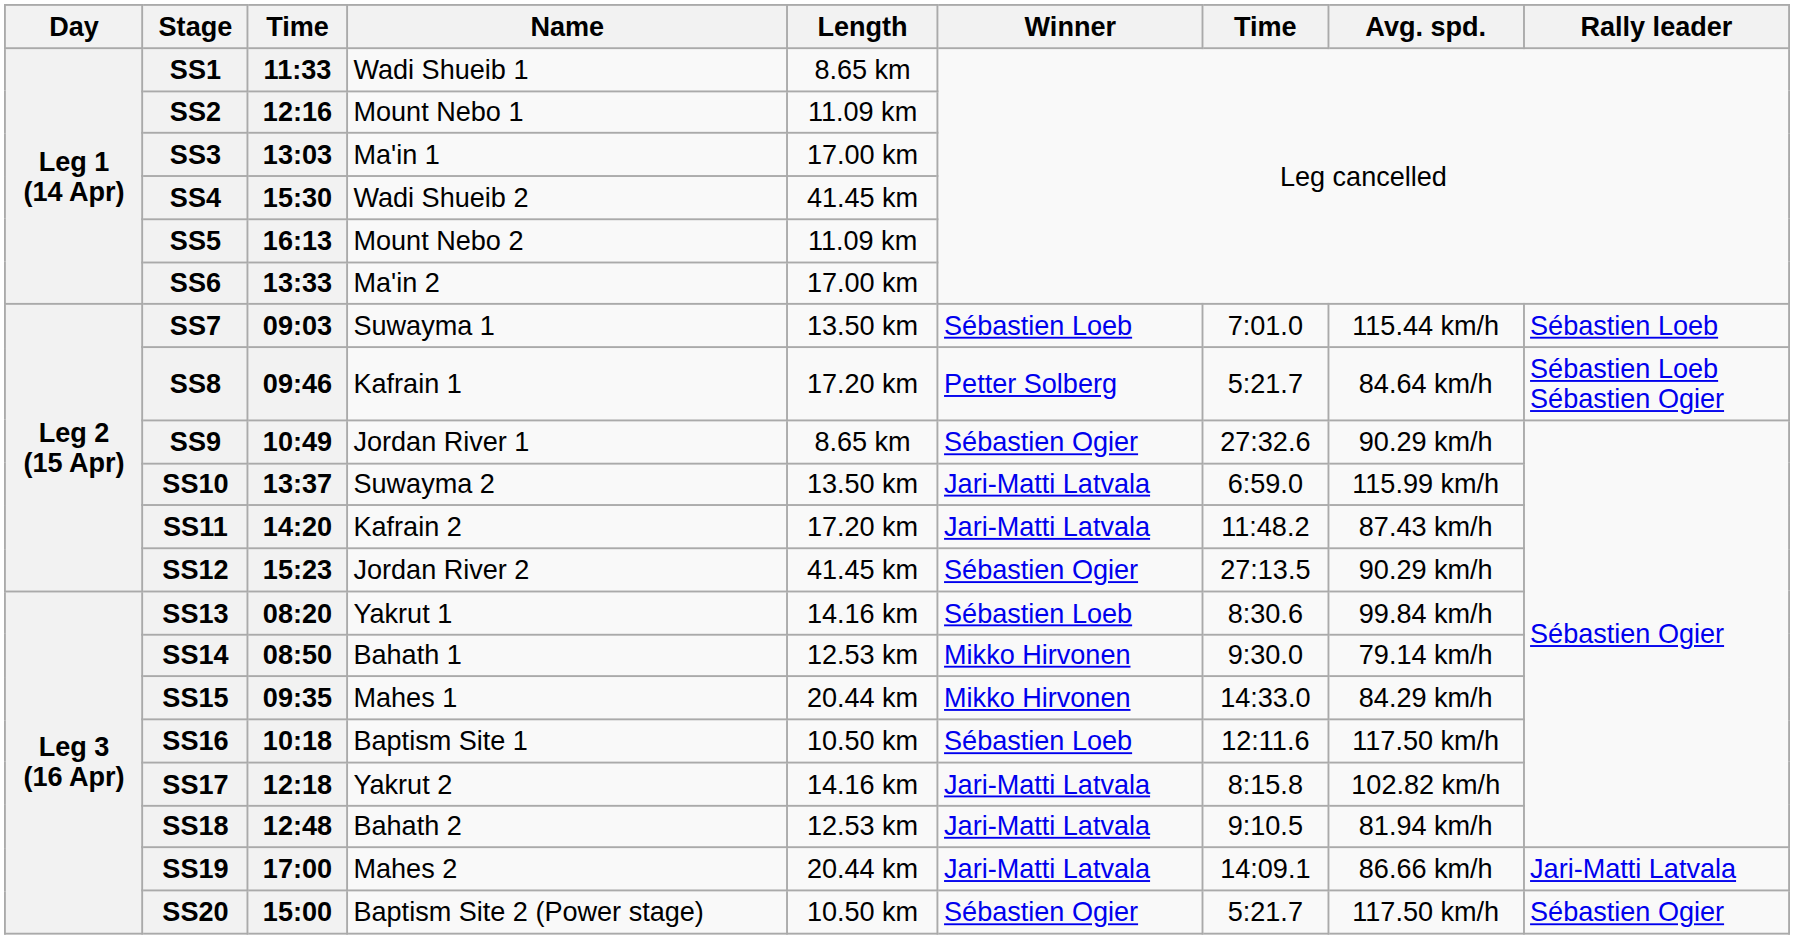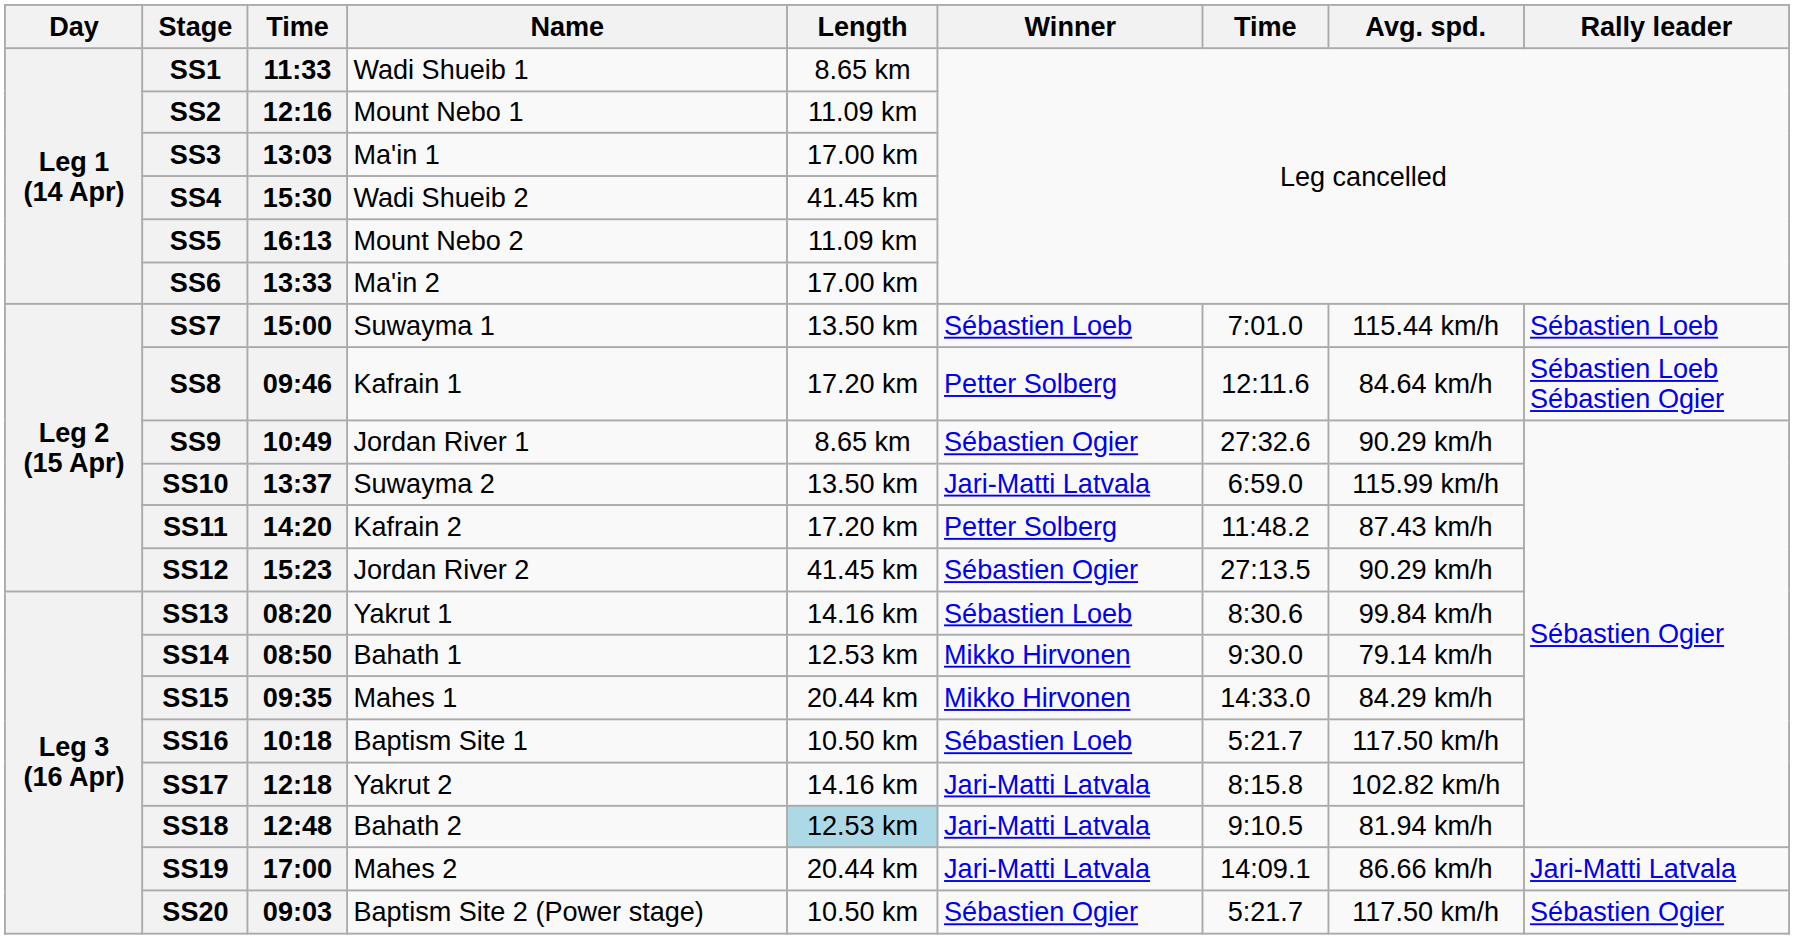 <table class="wikitable" width=100% style="text-align: center; font-size: 90%; max-width: 950px;">
 <tr>
 <th>Day</th>
 <th>Stage</th>
 <th>Time</th>
 <th>Name</th>
 <th>Length</th>
 <th>Winner</th>
 <th>Time</th>
 <th>Avg. spd.</th>
 <th>Rally leader</th>
 </tr>
 <tr>
 <th rowspan=6>Leg 1<br>(14 Apr)</th>
 <th>SS1</th>
 <th>11:33</th>
 <td align=left>Wadi Shueib 1</td>
 <td>8.65 km</td>
 <td align=center colspan=4 rowspan=6>Leg cancelled</td>
 </tr>
 <tr>
 <th>SS2</th>
 <th>12:16</th>
 <td align=left>Mount Nebo 1</td>
 <td>11.09 km</td>
 </tr>
 <tr>
 <th>SS3</th>
 <th>13:03</th>
 <td align=left>Ma'in 1</td>
 <td>17.00 km</td>
 </tr>
 <tr>
 <th>SS4</th>
 <th>15:30</th>
 <td align=left>Wadi Shueib 2</td>
 <td>41.45 km</td>
 </tr>
 <tr>
 <th>SS5</th>
 <th>16:13</th>
 <td align=left>Mount Nebo 2</td>
 <td>11.09 km</td>
 </tr>
 <tr>
 <th>SS6</th>
 <th>13:33</th>
 <td align=left>Ma'in 2</td>
 <td>17.00 km</td>
 </tr>
 <tr>
 <th rowspan=6>Leg 2<br>(15 Apr)</th>
 <th>SS7</th>
-<th>09:03</th>
+<th>15:00</th>
 <td align=left>Suwayma 1</td>
 <td>13.50 km</td>
 <td align=left> <a href='#'>Sébastien Loeb</a></td>
 <td>7:01.0</td>
 <td>115.44 km/h</td>
 <td align=left> <a href='#'>Sébastien Loeb</a></td>
 </tr>
 <tr>
 <th>SS8</th>
 <th>09:46</th>
 <td align=left>Kafrain 1</td>
 <td>17.20 km</td>
 <td align=left> <a href='#'>Petter Solberg</a></td>
-<td>5:21.7</td>
+<td>12:11.6</td>
 <td>84.64 km/h</td>
 <td align=left> <a href='#'>Sébastien Loeb</a><br> <a href='#'>Sébastien Ogier</a></td>
 </tr>
 <tr>
 <th>SS9</th>
 <th>10:49</th>
 <td align=left>Jordan River 1</td>
 <td>8.65 km</td>
 <td align=left> <a href='#'>Sébastien Ogier</a></td>
 <td>27:32.6</td>
 <td>90.29 km/h</td>
 <td align=left rowspan=10> <a href='#'>Sébastien Ogier</a></td>
 </tr>
 <tr>
 <th>SS10</th>
 <th>13:37</th>
 <td align=left>Suwayma 2</td>
 <td>13.50 km</td>
 <td align=left> <a href='#'>Jari-Matti Latvala</a></td>
 <td>6:59.0</td>
 <td>115.99 km/h</td>
 </tr>
 <tr>
 <th>SS11</th>
 <th>14:20</th>
 <td align=left>Kafrain 2</td>
 <td>17.20 km</td>
-<td align=left> <a href='#'>Jari-Matti Latvala</a></td>
+<td align=left> <a href='#'>Petter Solberg</a></td>
 <td>11:48.2</td>
 <td>87.43 km/h</td>
 </tr>
 <tr>
 <th>SS12</th>
 <th>15:23</th>
 <td align=left>Jordan River 2</td>
 <td>41.45 km</td>
 <td align=left> <a href='#'>Sébastien Ogier</a></td>
 <td>27:13.5</td>
 <td>90.29 km/h</td>
 </tr>
 <tr>
 <th rowspan=8>Leg 3<br>(16 Apr)</th>
 <th>SS13</th>
 <th>08:20</th>
 <td align=left>Yakrut 1</td>
 <td>14.16 km</td>
 <td align=left> <a href='#'>Sébastien Loeb</a></td>
 <td>8:30.6</td>
 <td>99.84 km/h</td>
 </tr>
 <tr>
 <th>SS14</th>
 <th>08:50</th>
 <td align=left>Bahath 1</td>
 <td>12.53 km</td>
 <td align=left> <a href='#'>Mikko Hirvonen</a></td>
 <td>9:30.0</td>
 <td>79.14 km/h</td>
 </tr>
 <tr>
 <th>SS15</th>
 <th>09:35</th>
 <td align=left>Mahes 1</td>
 <td>20.44 km</td>
 <td align=left> <a href='#'>Mikko Hirvonen</a></td>
 <td>14:33.0</td>
 <td>84.29 km/h</td>
 </tr>
 <tr>
 <th>SS16</th>
 <th>10:18</th>
 <td align=left>Baptism Site 1</td>
 <td>10.50 km</td>
 <td align=left> <a href='#'>Sébastien Loeb</a></td>
-<td>12:11.6</td>
+<td>5:21.7</td>
 <td>117.50 km/h</td>
 </tr>
 <tr>
 <th>SS17</th>
 <th>12:18</th>
 <td align=left>Yakrut 2</td>
 <td>14.16 km</td>
 <td align=left> <a href='#'>Jari-Matti Latvala</a></td>
 <td>8:15.8</td>
 <td>102.82 km/h</td>
 </tr>
 <tr>
 <th>SS18</th>
 <th>12:48</th>
 <td align=left>Bahath 2</td>
-<td>12.53 km</td>
+<td style="background: lightblue;">12.53 km</td>
 <td align=left> <a href='#'>Jari-Matti Latvala</a></td>
 <td>9:10.5</td>
 <td>81.94 km/h</td>
 </tr>
 <tr>
 <th>SS19</th>
 <th>17:00</th>
 <td align=left>Mahes 2</td>
 <td>20.44 km</td>
 <td align=left> <a href='#'>Jari-Matti Latvala</a></td>
 <td>14:09.1</td>
 <td>86.66 km/h</td>
 <td align=left> <a href='#'>Jari-Matti Latvala</a></td>
 </tr>
 <tr>
 <th>SS20</th>
-<th>15:00</th>
+<th>09:03</th>
 <td align=left>Baptism Site 2 (Power stage)</td>
 <td>10.50 km</td>
 <td align=left> <a href='#'>Sébastien Ogier</a></td>
 <td>5:21.7</td>
 <td>117.50 km/h</td>
 <td align=left> <a href='#'>Sébastien Ogier</a></td>
 </tr>
 </table>
